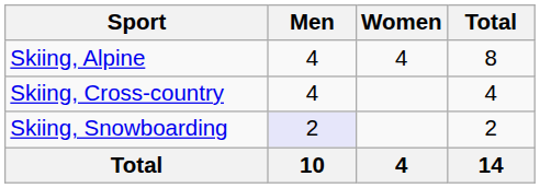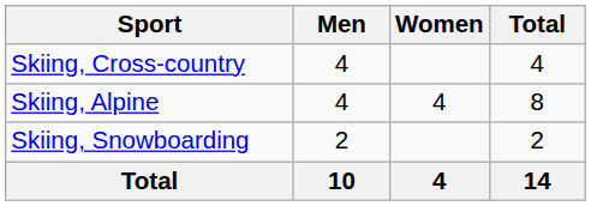 <table class="wikitable sortable" style="text-align:center;">
 <tr>
 <th width=180>Sport</th>
 <th width=55>Men</th>
 <th width=55>Women</th>
 <th width=55>Total</th>
 </tr>
 <tr>
+<td align=left><a href='#'>Skiing, Cross-country</a></td>
+<td>4</td>
+<td></td>
+<td>4</td>
+</tr>
+<tr>
 <td align=left><a href='#'>Skiing, Alpine</a></td>
 <td>4</td>
 <td>4</td>
 <td>8</td>
 </tr>
 <tr>
-<td align=left><a href='#'>Skiing, Cross-country</a></td>
-<td>4</td>
-<td></td>
-<td>4</td>
-</tr>
-<tr>
 <td align=left><a href='#'>Skiing, Snowboarding</a></td>
-<td style="background: lavender;">2</td>
+<td>2</td>
 <td></td>
 <td>2</td>
 </tr>
 <tr class="sortbottom">
 <th>Total</th>
 <th>10</th>
 <th>4</th>
 <th>14</th>
 </tr>
 </table>
